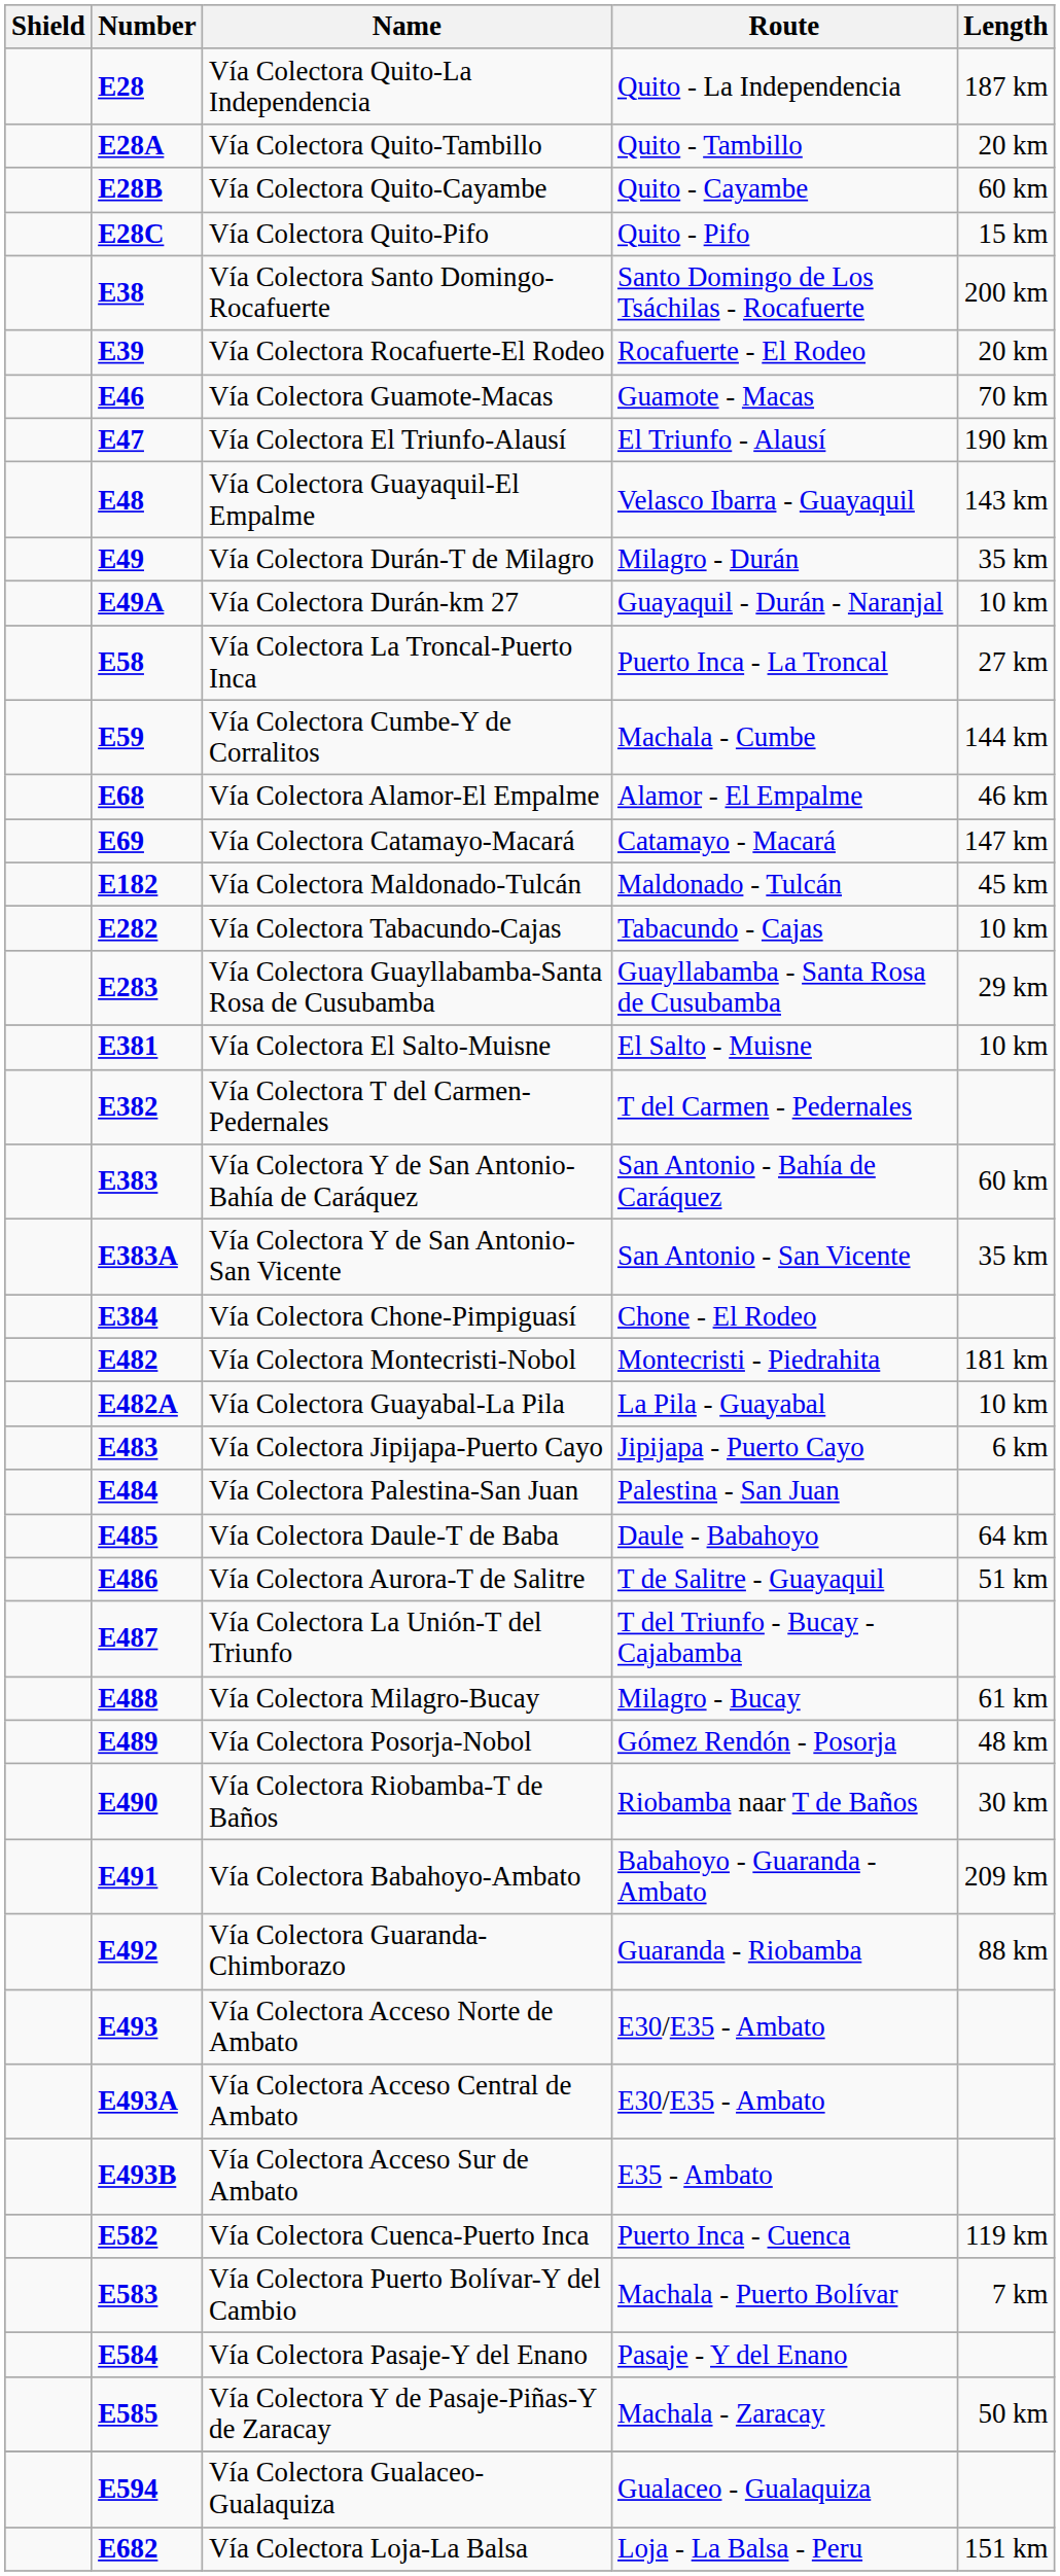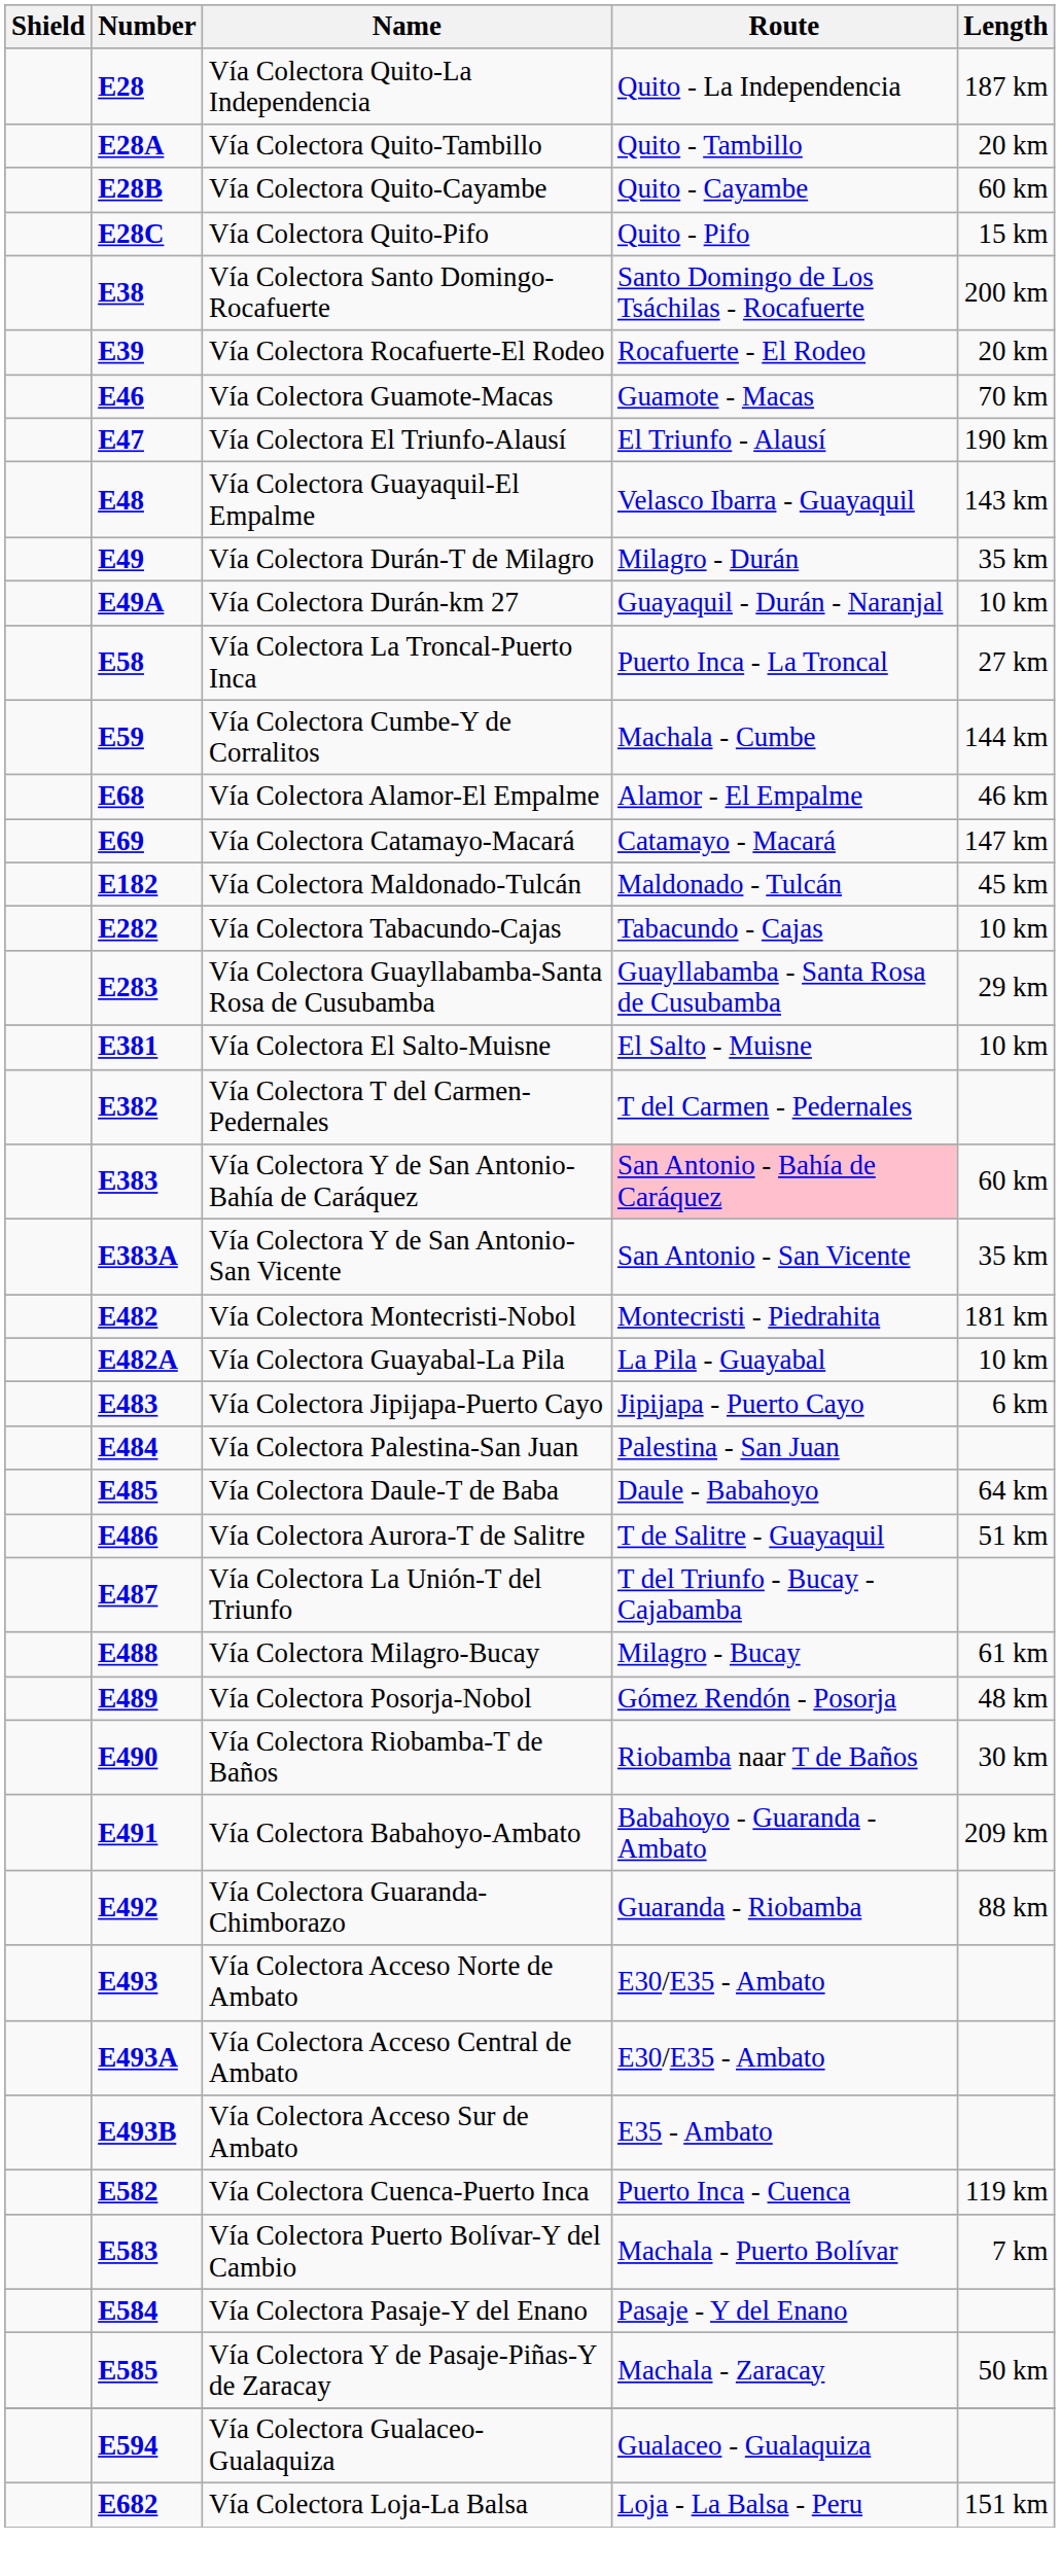 <table class="wikitable">
 <tr>
 <th>Shield</th>
 <th>Number</th>
 <th>Name</th>
 <th>Route</th>
 <th>Length</th>
 </tr>
 <tr>
 <td></td>
 <td><strong><a href='#'>E28</a></strong></td>
 <td>Vía Colectora Quito-La Independencia</td>
 <td><a href='#'>Quito</a> - La Independencia</td>
 <td style="text-align:right;">187 km</td>
 </tr>
 <tr>
 <td></td>
 <td><strong><a href='#'>E28A</a></strong></td>
 <td>Vía Colectora Quito-Tambillo</td>
 <td><a href='#'>Quito</a> - <a href='#'>Tambillo</a></td>
 <td style="text-align:right;">20 km</td>
 </tr>
 <tr>
 <td></td>
 <td><strong><a href='#'>E28B</a></strong></td>
 <td>Vía Colectora Quito-Cayambe</td>
 <td><a href='#'>Quito</a> - <a href='#'>Cayambe</a></td>
 <td style="text-align:right;">60 km</td>
 </tr>
 <tr>
 <td></td>
 <td><strong><a href='#'>E28C</a></strong></td>
 <td>Vía Colectora Quito-Pifo</td>
 <td><a href='#'>Quito</a> - <a href='#'>Pifo</a></td>
 <td style="text-align:right;">15 km</td>
 </tr>
 <tr>
 <td></td>
 <td><strong><a href='#'>E38</a></strong></td>
 <td>Vía Colectora Santo Domingo-Rocafuerte</td>
 <td><a href='#'>Santo Domingo de Los Tsáchilas</a> - <a href='#'>Rocafuerte</a></td>
 <td style="text-align:right;">200 km</td>
 </tr>
 <tr>
 <td></td>
 <td><strong><a href='#'>E39</a></strong></td>
 <td>Vía Colectora Rocafuerte-El Rodeo</td>
 <td><a href='#'>Rocafuerte</a> - <a href='#'>El Rodeo</a></td>
 <td style="text-align:right;">20 km</td>
 </tr>
 <tr>
 <td></td>
 <td><strong><a href='#'>E46</a></strong></td>
 <td>Vía Colectora Guamote-Macas</td>
 <td><a href='#'>Guamote</a> - <a href='#'>Macas</a></td>
 <td style="text-align:right;">70 km</td>
 </tr>
 <tr>
 <td></td>
 <td><strong><a href='#'>E47</a></strong></td>
 <td>Vía Colectora El Triunfo-Alausí</td>
 <td><a href='#'>El Triunfo</a> - <a href='#'>Alausí</a></td>
 <td style="text-align:right;">190 km</td>
 </tr>
 <tr>
 <td></td>
 <td><strong><a href='#'>E48</a></strong></td>
 <td>Vía Colectora Guayaquil-El Empalme</td>
 <td><a href='#'>Velasco Ibarra</a> - <a href='#'>Guayaquil</a></td>
 <td style="text-align:right;">143 km</td>
 </tr>
 <tr>
 <td></td>
 <td><strong><a href='#'>E49</a></strong></td>
 <td>Vía Colectora Durán-T de Milagro</td>
 <td><a href='#'>Milagro</a> - <a href='#'>Durán</a></td>
 <td style="text-align:right;">35 km</td>
 </tr>
 <tr>
 <td></td>
 <td><strong><a href='#'>E49A</a></strong></td>
 <td>Vía Colectora Durán-km 27</td>
 <td><a href='#'>Guayaquil</a> - <a href='#'>Durán</a> - <a href='#'>Naranjal</a></td>
 <td style="text-align:right;">10 km</td>
 </tr>
 <tr>
 <td></td>
 <td><strong><a href='#'>E58</a></strong></td>
 <td>Vía Colectora La Troncal-Puerto Inca</td>
 <td><a href='#'>Puerto Inca</a> - <a href='#'>La Troncal</a></td>
 <td style="text-align:right;">27 km</td>
 </tr>
 <tr>
 <td></td>
 <td><strong><a href='#'>E59</a></strong></td>
 <td>Vía Colectora Cumbe-Y de Corralitos</td>
 <td><a href='#'>Machala</a> - <a href='#'>Cumbe</a></td>
 <td style="text-align:right;">144 km</td>
 </tr>
 <tr>
 <td></td>
 <td><strong><a href='#'>E68</a></strong></td>
 <td>Vía Colectora Alamor-El Empalme</td>
 <td><a href='#'>Alamor</a> - <a href='#'>El Empalme</a></td>
 <td style="text-align:right;">46 km</td>
 </tr>
 <tr>
 <td></td>
 <td><strong><a href='#'>E69</a></strong></td>
 <td>Vía Colectora Catamayo-Macará</td>
 <td><a href='#'>Catamayo</a> - <a href='#'>Macará</a></td>
 <td style="text-align:right;">147 km</td>
 </tr>
 <tr>
 <td></td>
 <td><strong><a href='#'>E182</a></strong></td>
 <td>Vía Colectora Maldonado-Tulcán</td>
 <td><a href='#'>Maldonado</a> - <a href='#'>Tulcán</a></td>
 <td style="text-align:right;">45 km</td>
 </tr>
 <tr>
 <td></td>
 <td><strong><a href='#'>E282</a></strong></td>
 <td>Vía Colectora Tabacundo-Cajas</td>
 <td><a href='#'>Tabacundo</a> - <a href='#'>Cajas</a></td>
 <td style="text-align:right;">10 km</td>
 </tr>
 <tr>
 <td></td>
 <td><strong><a href='#'>E283</a></strong></td>
 <td>Vía Colectora Guayllabamba-Santa Rosa de Cusubamba</td>
 <td><a href='#'>Guayllabamba</a> - <a href='#'>Santa Rosa de Cusubamba</a></td>
 <td style="text-align:right;">29 km</td>
 </tr>
 <tr>
 <td></td>
 <td><strong><a href='#'>E381</a></strong></td>
 <td>Vía Colectora El Salto-Muisne</td>
 <td><a href='#'>El Salto</a> - <a href='#'>Muisne</a></td>
 <td style="text-align:right;">10 km</td>
 </tr>
 <tr>
 <td></td>
 <td><strong><a href='#'>E382</a></strong></td>
 <td>Vía Colectora T del Carmen-Pedernales</td>
 <td><a href='#'>T del Carmen</a> - <a href='#'>Pedernales</a></td>
 <td style="text-align:right;"></td>
 </tr>
 <tr>
 <td></td>
 <td><strong><a href='#'>E383</a></strong></td>
 <td>Vía Colectora Y de San Antonio-Bahía de Caráquez</td>
-<td><a href='#'>San Antonio</a> - <a href='#'>Bahía de Caráquez</a></td>
+<td style="background: pink;"><a href='#'>San Antonio</a> - <a href='#'>Bahía de Caráquez</a></td>
 <td style="text-align:right;">60 km</td>
 </tr>
 <tr>
 <td></td>
 <td><strong><a href='#'>E383A</a></strong></td>
 <td>Vía Colectora Y de San Antonio-San Vicente</td>
 <td><a href='#'>San Antonio</a> - <a href='#'>San Vicente</a></td>
 <td style="text-align:right;">35 km</td>
-</tr>
-<tr>
-<td></td>
-<td><strong><a href='#'>E384</a></strong></td>
-<td>Vía Colectora Chone-Pimpiguasí</td>
-<td><a href='#'>Chone</a> - <a href='#'>El Rodeo</a></td>
-<td style="text-align:right;"></td>
 </tr>
 <tr>
 <td></td>
 <td><strong><a href='#'>E482</a></strong></td>
 <td>Vía Colectora Montecristi-Nobol</td>
 <td><a href='#'>Montecristi</a> - <a href='#'>Piedrahita</a></td>
 <td style="text-align:right;">181 km</td>
 </tr>
 <tr>
 <td> </td>
 <td><strong><a href='#'>E482A</a></strong></td>
 <td>Vía Colectora Guayabal-La Pila</td>
 <td><a href='#'>La Pila</a> - <a href='#'>Guayabal</a></td>
 <td style="text-align:right;">10 km</td>
 </tr>
 <tr>
 <td></td>
 <td><strong><a href='#'>E483</a></strong></td>
 <td>Vía Colectora Jipijapa-Puerto Cayo</td>
 <td><a href='#'>Jipijapa</a> - <a href='#'>Puerto Cayo</a></td>
 <td style="text-align:right;">6 km</td>
 </tr>
 <tr>
 <td></td>
 <td><strong><a href='#'>E484</a></strong></td>
 <td>Vía Colectora Palestina-San Juan</td>
 <td><a href='#'>Palestina</a> - <a href='#'>San Juan</a></td>
 <td style="text-align:right;"></td>
 </tr>
 <tr>
 <td></td>
 <td><strong><a href='#'>E485</a></strong></td>
 <td>Vía Colectora Daule-T de Baba</td>
 <td><a href='#'>Daule</a> - <a href='#'>Babahoyo</a></td>
 <td style="text-align:right;">64 km</td>
 </tr>
 <tr>
 <td></td>
 <td><strong><a href='#'>E486</a></strong></td>
 <td>Vía Colectora Aurora-T de Salitre</td>
 <td><a href='#'>T de Salitre</a> - <a href='#'>Guayaquil</a></td>
 <td style="text-align:right;">51 km</td>
 </tr>
 <tr>
 <td> </td>
 <td><strong><a href='#'>E487</a></strong></td>
 <td>Vía Colectora La Unión-T del Triunfo</td>
 <td><a href='#'>T del Triunfo</a> - <a href='#'>Bucay</a> - <a href='#'>Cajabamba</a></td>
 <td style="text-align:right;"></td>
 </tr>
 <tr>
 <td> </td>
 <td><strong><a href='#'>E488</a></strong></td>
 <td>Vía Colectora Milagro-Bucay</td>
 <td><a href='#'>Milagro</a> - <a href='#'>Bucay</a></td>
 <td style="text-align:right;">61 km</td>
 </tr>
 <tr>
 <td></td>
 <td><strong><a href='#'>E489</a></strong></td>
 <td>Vía Colectora Posorja-Nobol</td>
 <td><a href='#'>Gómez Rendón</a> - <a href='#'>Posorja</a></td>
 <td style="text-align:right;">48 km</td>
 </tr>
 <tr>
 <td> </td>
 <td><strong><a href='#'>E490</a></strong></td>
 <td>Vía Colectora Riobamba-T de Baños</td>
 <td><a href='#'>Riobamba</a> naar <a href='#'>T de Baños</a></td>
 <td style="text-align:right;">30 km</td>
 </tr>
 <tr>
 <td></td>
 <td><strong><a href='#'>E491</a></strong></td>
 <td>Vía Colectora Babahoyo-Ambato</td>
 <td><a href='#'>Babahoyo</a> - <a href='#'>Guaranda</a> - <a href='#'>Ambato</a></td>
 <td style="text-align:right;">209 km</td>
 </tr>
 <tr>
 <td></td>
 <td><strong><a href='#'>E492</a></strong></td>
 <td>Vía Colectora Guaranda-Chimborazo</td>
 <td><a href='#'>Guaranda</a> - <a href='#'>Riobamba</a></td>
 <td style="text-align:right;">88 km</td>
 </tr>
 <tr>
 <td></td>
 <td><strong><a href='#'>E493</a></strong></td>
 <td>Vía Colectora Acceso Norte de Ambato</td>
 <td><a href='#'>E30</a>/<a href='#'>E35</a> - <a href='#'>Ambato</a></td>
 <td style="text-align:right;"></td>
 </tr>
 <tr>
 <td></td>
 <td><strong><a href='#'>E493A</a></strong></td>
 <td>Vía Colectora Acceso Central de Ambato</td>
 <td><a href='#'>E30</a>/<a href='#'>E35</a> - <a href='#'>Ambato</a></td>
 <td style="text-align:right;"></td>
 </tr>
 <tr>
 <td></td>
 <td><strong><a href='#'>E493B</a></strong></td>
 <td>Vía Colectora Acceso Sur de Ambato</td>
 <td><a href='#'>E35</a> - <a href='#'>Ambato</a></td>
 <td style="text-align:right;"></td>
 </tr>
 <tr>
 <td></td>
 <td><strong><a href='#'>E582</a></strong></td>
 <td>Vía Colectora Cuenca-Puerto Inca</td>
 <td><a href='#'>Puerto Inca</a> - <a href='#'>Cuenca</a></td>
 <td style="text-align:right;">119 km</td>
 </tr>
 <tr>
 <td></td>
 <td><strong><a href='#'>E583</a></strong></td>
 <td>Vía Colectora Puerto Bolívar-Y del Cambio</td>
 <td><a href='#'>Machala</a> - <a href='#'>Puerto Bolívar</a></td>
 <td style="text-align:right;">7 km</td>
 </tr>
 <tr>
 <td></td>
 <td><strong><a href='#'>E584</a></strong></td>
 <td>Vía Colectora Pasaje-Y del Enano</td>
 <td><a href='#'>Pasaje</a> - <a href='#'>Y del Enano</a></td>
 <td style="text-align:right;"></td>
 </tr>
 <tr>
 <td></td>
 <td><strong><a href='#'>E585</a></strong></td>
 <td>Vía Colectora Y de Pasaje-Piñas-Y de Zaracay</td>
 <td><a href='#'>Machala</a> - <a href='#'>Zaracay</a></td>
 <td style="text-align:right;">50 km</td>
 </tr>
 <tr>
 </tr>
 <tr>
 <td></td>
 <td><strong><a href='#'>E594</a></strong></td>
 <td>Vía Colectora Gualaceo-Gualaquiza</td>
 <td><a href='#'>Gualaceo</a> - <a href='#'>Gualaquiza</a></td>
 <td style="text-align:right;"></td>
 </tr>
 <tr>
 <td></td>
 <td><strong><a href='#'>E682</a></strong></td>
 <td>Vía Colectora Loja-La Balsa</td>
 <td><a href='#'>Loja</a> - <a href='#'>La Balsa</a> - <a href='#'>Peru</a></td>
 <td style="text-align:right;">151 km</td>
 </tr>
 </table>
